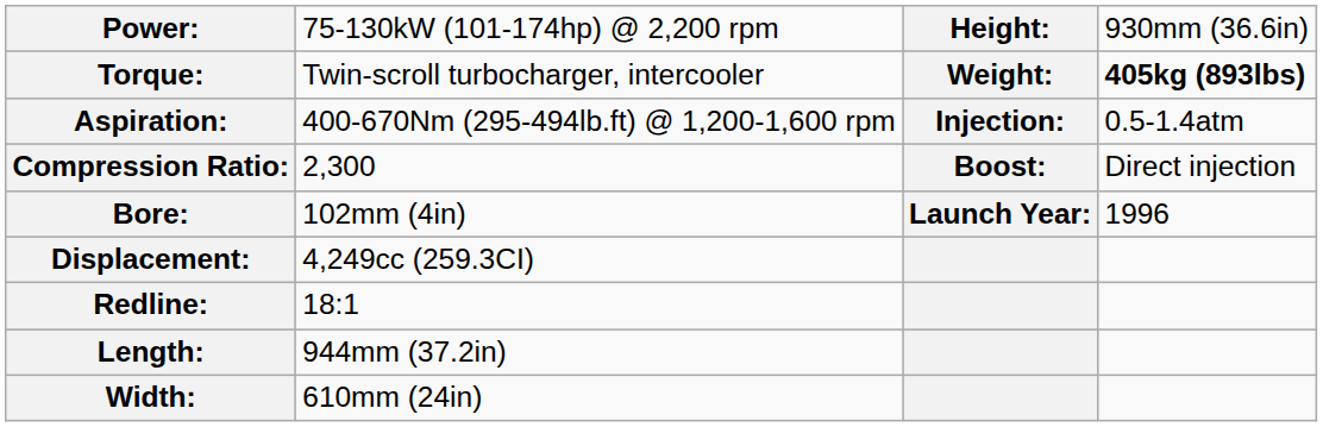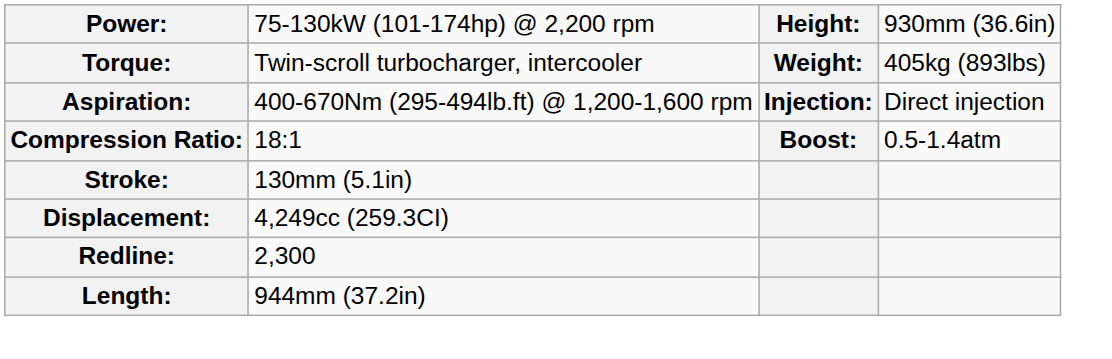 <table class="wikitable">
 <tr>
 <th>Power:</th>
 <td>75-130kW (101-174hp) @ 2,200 rpm</td>
 <th>Height:</th>
 <td>930mm (36.6in)</td>
 </tr>
 <tr>
 <th>Torque:</th>
 <td>Twin-scroll turbocharger, intercooler</td>
 <th>Weight:</th>
-<td><strong>405kg (893lbs)</strong></td>
+<td>405kg (893lbs)</td>
 </tr>
 <tr>
 <th>Aspiration:</th>
 <td>400-670Nm (295-494lb.ft) @ 1,200-1,600 rpm</td>
 <th>Injection:</th>
+<td>Direct injection</td>
+</tr>
+<tr>
+<th>Compression Ratio:</th>
+<td>18:1</td>
+<th>Boost:</th>
 <td>0.5-1.4atm</td>
 </tr>
 <tr>
-<th>Compression Ratio:</th>
-<td>2,300</td>
-<th>Boost:</th>
-<td>Direct injection</td>
-</tr>
-<tr>
-<th>Bore:</th>
-<td>102mm (4in)</td>
-<th>Launch Year:</th>
-<td>1996</td>
+<th>Stroke:</th>
+<td>130mm (5.1in)</td>
+<th></th>
+<td></td>
 </tr>
 <tr>
 <th>Displacement:</th>
 <td>4,249cc (259.3CI)</td>
 <th></th>
 <td></td>
 </tr>
 <tr>
 <th>Redline:</th>
-<td>18:1</td>
+<td>2,300</td>
 <th></th>
 <td></td>
 </tr>
 <tr>
 <th>Length:</th>
 <td>944mm (37.2in)</td>
 <th></th>
 <td></td>
 </tr>
-<tr>
-<th>Width:</th>
-<td>610mm (24in)</td>
-<th></th>
-<td></td>
-</tr>
 </table>
